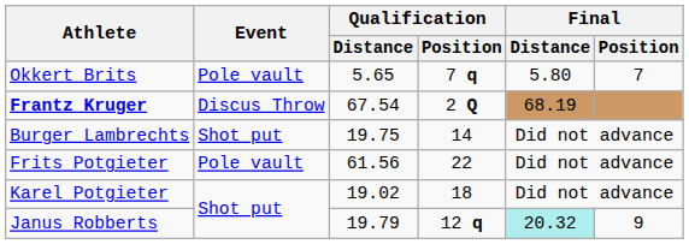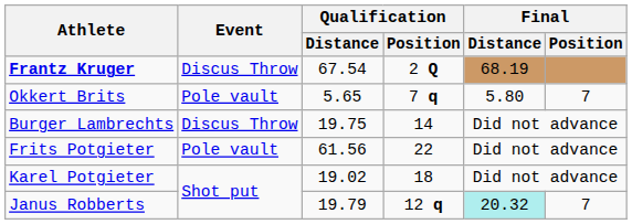 <table class=wikitable style="font-size:90%">
 <tr>
 <th rowspan="2">Athlete</th>
 <th rowspan="2">Event</th>
 <th colspan="2">Qualification</th>
 <th colspan="2">Final</th>
 </tr>
 <tr style="font-size:95%">
 <th>Distance</th>
 <th>Position</th>
 <th>Distance</th>
 <th>Position</th>
 </tr>
 <tr align=center>
+<td align=left><strong><a href='#'>Frantz Kruger</a></strong></td>
+<td align=left><a href='#'>Discus Throw</a></td>
+<td>67.54</td>
+<td>2 <strong>Q</strong></td>
+<td align="center" bgcolor='cc9966'>68.19</td>
+<td align="center" bgcolor='cc9966'></td>
+</tr>
+<tr align=center>
 <td align=left><a href='#'>Okkert Brits</a></td>
 <td align=left><a href='#'>Pole vault</a></td>
 <td>5.65</td>
 <td>7 <strong>q</strong></td>
 <td>5.80</td>
 <td>7</td>
 </tr>
 <tr align=center>
-<td align=left><strong><a href='#'>Frantz Kruger</a></strong></td>
+<td align=left><a href='#'>Burger Lambrechts</a></td>
 <td align=left><a href='#'>Discus Throw</a></td>
-<td>67.54</td>
-<td>2 <strong>Q</strong></td>
-<td align="center" bgcolor='cc9966'>68.19</td>
-<td align="center" bgcolor='cc9966'></td>
-</tr>
-<tr align=center>
-<td align=left><a href='#'>Burger Lambrechts</a></td>
-<td align=left><a href='#'>Shot put</a></td>
 <td>19.75</td>
 <td>14</td>
 <td colspan=2>Did not advance</td>
 </tr>
 <tr align=center>
 <td align=left><a href='#'>Frits Potgieter</a></td>
 <td align=left><a href='#'>Pole vault</a></td>
 <td>61.56</td>
 <td>22</td>
 <td colspan=2>Did not advance</td>
 </tr>
 <tr align=center>
 <td align=left><a href='#'>Karel Potgieter</a></td>
 <td align=left rowspan=2><a href='#'>Shot put</a></td>
 <td>19.02</td>
 <td>18</td>
 <td colspan=2>Did not advance</td>
 </tr>
 <tr align=center>
 <td align=left><a href='#'>Janus Robberts</a></td>
 <td>19.79</td>
 <td>12 <strong>q</strong></td>
 <td style="background: paleturquoise;">20.32</td>
-<td>9</td>
+<td>7</td>
 </tr>
 </table>
